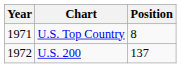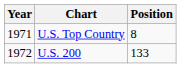 <table class="wikitable">
 <tr>
 <th>Year</th>
 <th>Chart</th>
 <th>Position</th>
 </tr>
 <tr>
 <td>1971</td>
 <td><a href='#'>U.S. Top Country</a></td>
 <td>8</td>
 </tr>
 <tr>
 <td>1972</td>
 <td><a href='#'>U.S. 200</a></td>
-<td>137</td>
+<td>133</td>
 </tr>
 </table>
